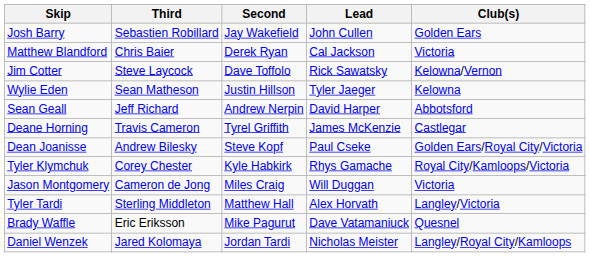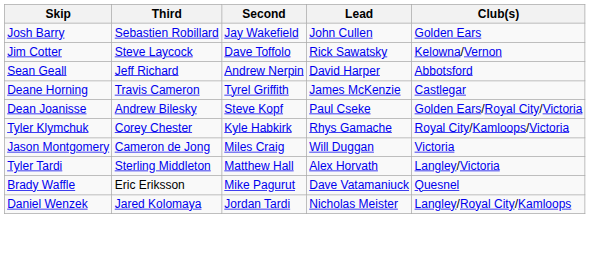 <table class="wikitable">
 <tr>
 <th>Skip</th>
 <th>Third</th>
 <th>Second</th>
 <th>Lead</th>
 <th>Club(s)</th>
 </tr>
 <tr>
 <td><a href='#'>Josh Barry</a></td>
 <td><a href='#'>Sebastien Robillard</a></td>
 <td><a href='#'>Jay Wakefield</a></td>
 <td><a href='#'>John Cullen</a></td>
 <td><a href='#'>Golden Ears</a></td>
 </tr>
 <tr>
-<td><a href='#'>Matthew Blandford</a></td>
-<td><a href='#'>Chris Baier</a></td>
-<td><a href='#'>Derek Ryan</a></td>
-<td><a href='#'>Cal Jackson</a></td>
-<td><a href='#'>Victoria</a></td>
-</tr>
-<tr>
 <td><a href='#'>Jim Cotter</a></td>
 <td><a href='#'>Steve Laycock</a></td>
 <td><a href='#'>Dave Toffolo</a></td>
 <td><a href='#'>Rick Sawatsky</a></td>
 <td><a href='#'>Kelowna</a>/<a href='#'>Vernon</a></td>
-</tr>
-<tr>
-<td><a href='#'>Wylie Eden</a></td>
-<td><a href='#'>Sean Matheson</a></td>
-<td><a href='#'>Justin Hillson</a></td>
-<td><a href='#'>Tyler Jaeger</a></td>
-<td><a href='#'>Kelowna</a></td>
 </tr>
 <tr>
 <td><a href='#'>Sean Geall</a></td>
 <td><a href='#'>Jeff Richard</a></td>
 <td><a href='#'>Andrew Nerpin</a></td>
 <td><a href='#'>David Harper</a></td>
 <td><a href='#'>Abbotsford</a></td>
 </tr>
 <tr>
 <td><a href='#'>Deane Horning</a></td>
 <td><a href='#'>Travis Cameron</a></td>
 <td><a href='#'>Tyrel Griffith</a></td>
 <td><a href='#'>James McKenzie</a></td>
 <td><a href='#'>Castlegar</a></td>
 </tr>
 <tr>
 <td><a href='#'>Dean Joanisse</a></td>
 <td><a href='#'>Andrew Bilesky</a></td>
 <td><a href='#'>Steve Kopf</a></td>
 <td><a href='#'>Paul Cseke</a></td>
 <td><a href='#'>Golden Ears</a>/<a href='#'>Royal City</a>/<a href='#'>Victoria</a></td>
 </tr>
 <tr>
 <td><a href='#'>Tyler Klymchuk</a></td>
 <td><a href='#'>Corey Chester</a></td>
 <td><a href='#'>Kyle Habkirk</a></td>
 <td><a href='#'>Rhys Gamache</a></td>
 <td><a href='#'>Royal City</a>/<a href='#'>Kamloops</a>/<a href='#'>Victoria</a></td>
 </tr>
 <tr>
 <td><a href='#'>Jason Montgomery</a></td>
 <td><a href='#'>Cameron de Jong</a></td>
 <td><a href='#'>Miles Craig</a></td>
 <td><a href='#'>Will Duggan</a></td>
 <td><a href='#'>Victoria</a></td>
 </tr>
 <tr>
 <td><a href='#'>Tyler Tardi</a></td>
 <td><a href='#'>Sterling Middleton</a></td>
 <td><a href='#'>Matthew Hall</a></td>
 <td><a href='#'>Alex Horvath</a></td>
 <td><a href='#'>Langley</a>/<a href='#'>Victoria</a></td>
 </tr>
 <tr>
 <td><a href='#'>Brady Waffle</a></td>
 <td>Eric Eriksson</td>
 <td><a href='#'>Mike Pagurut</a></td>
 <td><a href='#'>Dave Vatamaniuck</a></td>
 <td><a href='#'>Quesnel</a></td>
 </tr>
 <tr>
 <td><a href='#'>Daniel Wenzek</a></td>
 <td><a href='#'>Jared Kolomaya</a></td>
 <td><a href='#'>Jordan Tardi</a></td>
 <td><a href='#'>Nicholas Meister</a></td>
 <td><a href='#'>Langley</a>/<a href='#'>Royal City</a>/<a href='#'>Kamloops</a></td>
 </tr>
 </table>
